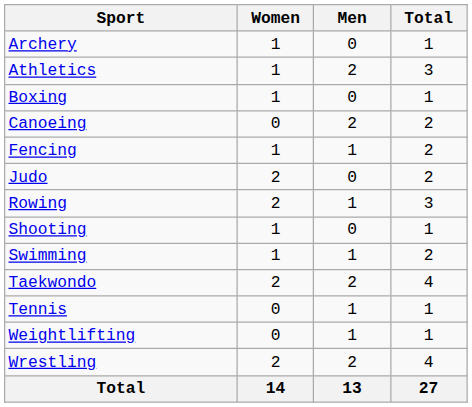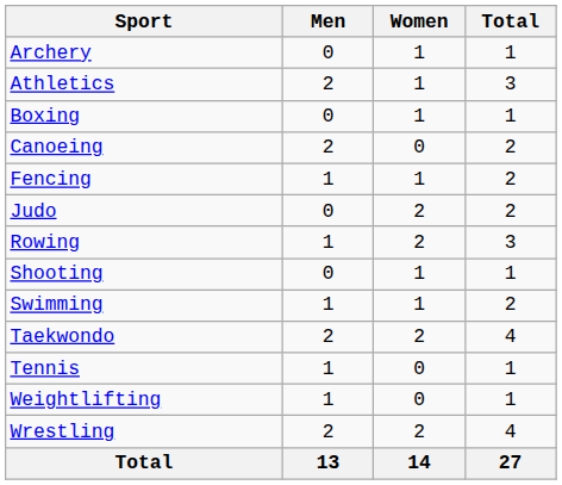 <table class="wikitable sortable" style="text-align:center;">
 <tr>
 <th width=180>Sport</th>
+<th width=55>Men</th>
 <th width=55>Women</th>
-<th width=55>Men</th>
 <th width=55>Total</th>
 </tr>
 <tr>
 <td align=left><a href='#'>Archery</a></td>
+<td>0</td>
 <td>1</td>
-<td>0</td>
 <td>1</td>
 </tr>
 <tr>
 <td align=left><a href='#'>Athletics</a></td>
+<td>2</td>
 <td>1</td>
-<td>2</td>
 <td>3</td>
 </tr>
 <tr>
 <td align=left><a href='#'>Boxing</a></td>
+<td>0</td>
 <td>1</td>
-<td>0</td>
 <td>1</td>
 </tr>
 <tr>
 <td align=left><a href='#'>Canoeing</a></td>
+<td>2</td>
 <td>0</td>
-<td>2</td>
 <td>2</td>
 </tr>
 <tr>
 <td align=left><a href='#'>Fencing</a></td>
 <td>1</td>
 <td>1</td>
 <td>2</td>
 </tr>
 <tr>
 <td align=left><a href='#'>Judo</a></td>
+<td>0</td>
 <td>2</td>
-<td>0</td>
 <td>2</td>
 </tr>
 <tr>
 <td align=left><a href='#'>Rowing</a></td>
+<td>1</td>
 <td>2</td>
-<td>1</td>
 <td>3</td>
 </tr>
 <tr>
 <td align=left><a href='#'>Shooting</a></td>
+<td>0</td>
 <td>1</td>
-<td>0</td>
 <td>1</td>
 </tr>
 <tr>
 <td align=left><a href='#'>Swimming</a></td>
 <td>1</td>
 <td>1</td>
 <td>2</td>
 </tr>
 <tr>
 <td align=left><a href='#'>Taekwondo</a></td>
 <td>2</td>
 <td>2</td>
 <td>4</td>
 </tr>
 <tr>
 <td align=left><a href='#'>Tennis</a></td>
+<td>1</td>
 <td>0</td>
-<td>1</td>
 <td>1</td>
 </tr>
 <tr>
 <td align=left><a href='#'>Weightlifting</a></td>
+<td>1</td>
 <td>0</td>
-<td>1</td>
 <td>1</td>
 </tr>
 <tr>
 <td align=left><a href='#'>Wrestling</a></td>
 <td>2</td>
 <td>2</td>
 <td>4</td>
 </tr>
 <tr>
 <th>Total</th>
+<th>13</th>
 <th>14</th>
-<th>13</th>
 <th>27</th>
 </tr>
 </table>
